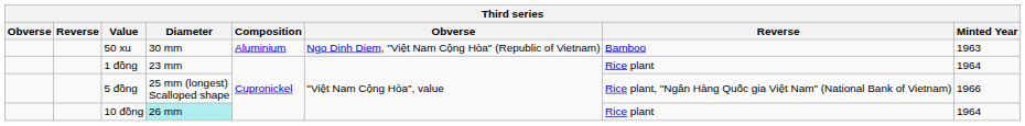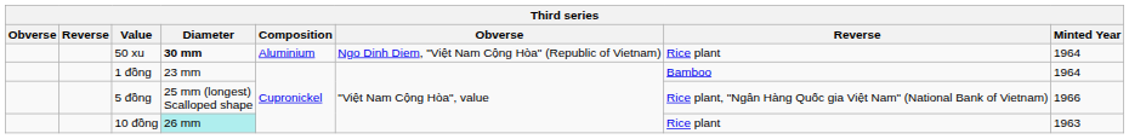 <table class="wikitable" style="font-size: 90%">
 <tr>
 <th colspan=8>Third series</th>
 </tr>
 <tr>
 <th>Obverse</th>
 <th>Reverse</th>
 <th>Value</th>
 <th>Diameter</th>
 <th>Composition</th>
 <th>Obverse</th>
 <th>Reverse</th>
 <th>Minted Year</th>
 </tr>
 <tr>
 <td></td>
 <td></td>
 <td>50 xu</td>
-<td>30 mm</td>
+<td><strong>30 mm</strong></td>
 <td><a href='#'>Aluminium</a></td>
 <td><a href='#'>Ngo Dinh Diem</a>, "Việt Nam Cộng Hòa" (Republic of Vietnam)</td>
-<td><a href='#'>Bamboo</a></td>
-<td>1963</td>
+<td><a href='#'>Rice</a> plant</td>
+<td>1964</td>
 </tr>
 <tr>
 <td></td>
 <td></td>
 <td>1 đồng</td>
 <td>23 mm</td>
 <td rowspan=3><a href='#'>Cupronickel</a></td>
 <td rowspan=3>"Việt Nam Cộng Hòa", value</td>
-<td><a href='#'>Rice</a> plant</td>
+<td><a href='#'>Bamboo</a></td>
 <td>1964</td>
 </tr>
 <tr>
 <td></td>
 <td></td>
 <td>5 đồng</td>
 <td>25 mm (longest)<br>Scalloped shape</td>
 <td><a href='#'>Rice</a> plant, "Ngân Hàng Quốc gia Việt Nam" (National Bank of Vietnam)</td>
 <td>1966</td>
 </tr>
 <tr>
 <td></td>
 <td></td>
 <td>10 đồng</td>
 <td style="background: paleturquoise;">26 mm</td>
 <td><a href='#'>Rice</a> plant</td>
-<td>1964</td>
+<td>1963</td>
 </tr>
 </table>
